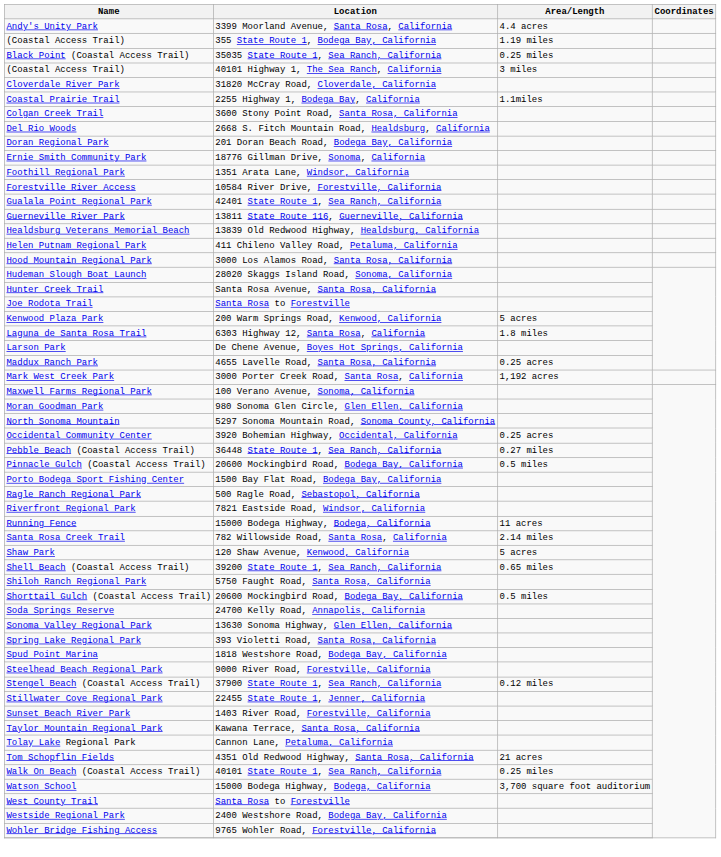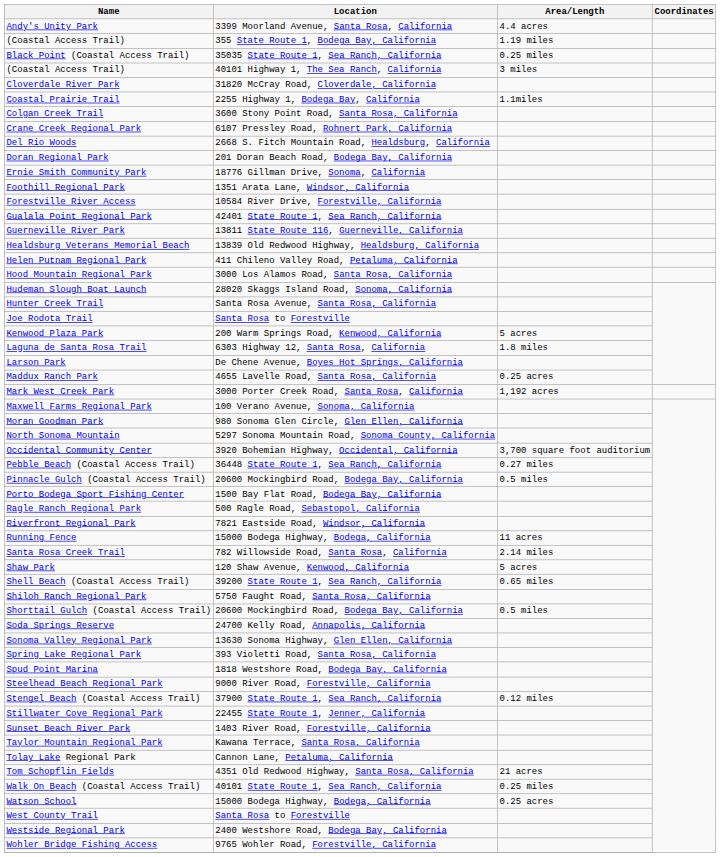 <table class=wikitable>
 <tr>
 <th>Name</th>
 <th>Location</th>
 <th>Area/Length</th>
 <th>Coordinates</th>
 </tr>
 <tr>
 <td><a href='#'>Andy's Unity Park</a></td>
 <td>3399 Moorland Avenue, <a href='#'>Santa Rosa</a>, <a href='#'>California</a></td>
 <td>4.4 acres</td>
 <td></td>
 </tr>
 <tr>
 <td> (Coastal Access Trail)</td>
 <td>355 <a href='#'>State Route 1</a>, <a href='#'>Bodega Bay, California</a></td>
 <td>1.19 miles</td>
 <td></td>
 </tr>
 <tr>
 <td><a href='#'>Black Point</a> (Coastal Access Trail)</td>
 <td>35035 <a href='#'>State Route 1</a>, <a href='#'>Sea Ranch, California</a></td>
 <td>0.25 miles</td>
 <td></td>
 </tr>
 <tr>
 <td> (Coastal Access Trail)</td>
 <td>40101 Highway 1, <a href='#'>The Sea Ranch</a>, <a href='#'>California</a></td>
 <td>3 miles</td>
 <td></td>
 </tr>
 <tr>
 <td><a href='#'>Cloverdale River Park</a></td>
 <td>31820 McCray Road, <a href='#'>Cloverdale, California</a></td>
 <td></td>
 <td></td>
 </tr>
 <tr>
 <td><a href='#'>Coastal Prairie Trail</a></td>
 <td>2255 Highway 1, <a href='#'>Bodega Bay</a>, <a href='#'>California</a></td>
 <td>1.1miles</td>
 <td></td>
 </tr>
 <tr>
 <td><a href='#'>Colgan Creek Trail</a></td>
 <td>3600 Stony Point Road, <a href='#'>Santa Rosa, California</a></td>
+<td></td>
+<td></td>
+</tr>
+<tr>
+<td><a href='#'>Crane Creek Regional Park</a></td>
+<td>6107 Pressley Road, <a href='#'>Rohnert Park, California</a></td>
 <td></td>
 <td></td>
 </tr>
 <tr>
 <td><a href='#'>Del Rio Woods</a></td>
 <td>2668 S. Fitch Mountain Road, <a href='#'>Healdsburg</a>, <a href='#'>California</a></td>
 <td></td>
 <td></td>
 </tr>
 <tr>
 <td><a href='#'>Doran Regional Park</a></td>
 <td>201 Doran Beach Road, <a href='#'>Bodega Bay, California</a></td>
 <td></td>
 <td></td>
 </tr>
 <tr>
 <td><a href='#'>Ernie Smith Community Park</a></td>
 <td>18776 Gillman Drive, <a href='#'>Sonoma</a>, <a href='#'>California</a></td>
 <td></td>
 <td></td>
 </tr>
 <tr>
 <td><a href='#'>Foothill Regional Park</a></td>
 <td>1351 Arata Lane, <a href='#'>Windsor, California</a></td>
 <td></td>
 <td></td>
 </tr>
 <tr>
 <td><a href='#'>Forestville River Access</a></td>
 <td>10584 River Drive, <a href='#'>Forestville, California</a></td>
 <td></td>
 <td></td>
 </tr>
 <tr>
 <td><a href='#'>Gualala Point Regional Park</a></td>
 <td>42401 <a href='#'>State Route 1</a>, <a href='#'>Sea Ranch, California</a></td>
 <td></td>
 <td></td>
 </tr>
 <tr>
 <td><a href='#'>Guerneville River Park</a></td>
 <td>13811 <a href='#'>State Route 116</a>, <a href='#'>Guerneville, California</a></td>
 <td></td>
 <td></td>
 </tr>
 <tr>
 <td><a href='#'>Healdsburg Veterans Memorial Beach</a></td>
 <td>13839 Old Redwood Highway, <a href='#'>Healdsburg, California</a></td>
 <td></td>
 <td></td>
 </tr>
 <tr>
 <td><a href='#'>Helen Putnam Regional Park</a></td>
 <td>411 Chileno Valley Road, <a href='#'>Petaluma, California</a></td>
 <td></td>
 <td></td>
 </tr>
 <tr>
 <td><a href='#'>Hood Mountain Regional Park</a></td>
 <td>3000 Los Alamos Road, <a href='#'>Santa Rosa, California</a></td>
 <td></td>
 <td></td>
 </tr>
 <tr>
 <td><a href='#'>Hudeman Slough Boat Launch</a></td>
 <td>28020 Skaggs Island Road, <a href='#'>Sonoma, California</a></td>
 <td></td>
 </tr>
 <tr>
 <td><a href='#'>Hunter Creek Trail</a></td>
 <td>Santa Rosa Avenue, <a href='#'>Santa Rosa, California</a></td>
 <td></td>
 </tr>
 <tr>
 <td><a href='#'>Joe Rodota Trail</a></td>
 <td><a href='#'>Santa Rosa</a> to <a href='#'>Forestville</a></td>
 <td></td>
 </tr>
 <tr>
 <td><a href='#'>Kenwood Plaza Park</a></td>
 <td>200 Warm Springs Road, <a href='#'>Kenwood, California</a></td>
 <td>5 acres</td>
 </tr>
 <tr>
 <td><a href='#'>Laguna de Santa Rosa Trail</a></td>
 <td>6303 Highway 12, <a href='#'>Santa Rosa</a>, <a href='#'>California</a></td>
 <td>1.8 miles</td>
 </tr>
 <tr>
 <td><a href='#'>Larson Park</a></td>
 <td>De Chene Avenue, <a href='#'>Boyes Hot Springs, California</a></td>
 <td></td>
 </tr>
 <tr>
 <td><a href='#'>Maddux Ranch Park</a></td>
 <td>4655 Lavelle Road, <a href='#'>Santa Rosa, California</a></td>
 <td>0.25 acres</td>
 </tr>
 <tr>
 <td><a href='#'>Mark West Creek Park</a></td>
 <td>3000 Porter Creek Road, <a href='#'>Santa Rosa</a>, <a href='#'>California</a></td>
 <td>1,192 acres</td>
 <td></td>
 </tr>
 <tr>
 <td><a href='#'>Maxwell Farms Regional Park</a></td>
 <td>100 Verano Avenue, <a href='#'>Sonoma, California</a></td>
 <td></td>
 </tr>
 <tr>
 <td><a href='#'>Moran Goodman Park</a></td>
 <td>980 Sonoma Glen Circle, <a href='#'>Glen Ellen, California</a></td>
 <td></td>
 </tr>
 <tr>
 <td><a href='#'>North Sonoma Mountain</a></td>
 <td>5297 Sonoma Mountain Road, <a href='#'>Sonoma County, California</a></td>
 <td></td>
 </tr>
 <tr>
 <td><a href='#'>Occidental Community Center</a></td>
 <td>3920 Bohemian Highway, <a href='#'>Occidental, California</a></td>
-<td>0.25 acres</td>
+<td>3,700 square foot auditorium</td>
 </tr>
 <tr>
 <td><a href='#'>Pebble Beach</a> (Coastal Access Trail)</td>
 <td>36448 <a href='#'>State Route 1</a>, <a href='#'>Sea Ranch, California</a></td>
 <td>0.27 miles</td>
 </tr>
 <tr>
 <td><a href='#'>Pinnacle Gulch</a> (Coastal Access Trail)</td>
 <td>20600 Mockingbird Road, <a href='#'>Bodega Bay, California</a></td>
 <td>0.5 miles</td>
 </tr>
 <tr>
 <td><a href='#'>Porto Bodega Sport Fishing Center</a></td>
 <td>1500 Bay Flat Road, <a href='#'>Bodega Bay, California</a></td>
 <td></td>
 </tr>
 <tr>
 <td><a href='#'>Ragle Ranch Regional Park</a></td>
 <td>500 Ragle Road, <a href='#'>Sebastopol, California</a></td>
 <td></td>
 </tr>
 <tr>
 <td><a href='#'>Riverfront Regional Park</a></td>
 <td>7821 Eastside Road, <a href='#'>Windsor, California</a></td>
 <td></td>
 </tr>
 <tr>
 <td><a href='#'>Running Fence</a></td>
 <td>15000 Bodega Highway, <a href='#'>Bodega, California</a></td>
 <td>11 acres</td>
 </tr>
 <tr>
 <td><a href='#'>Santa Rosa Creek Trail</a></td>
 <td>782 Willowside Road, <a href='#'>Santa Rosa</a>, <a href='#'>California</a></td>
 <td>2.14 miles</td>
 </tr>
 <tr>
 <td><a href='#'>Shaw Park</a></td>
 <td>120 Shaw Avenue, <a href='#'>Kenwood, California</a></td>
 <td>5 acres</td>
 </tr>
 <tr>
 <td><a href='#'>Shell Beach</a> (Coastal Access Trail)</td>
 <td>39200 <a href='#'>State Route 1</a>, <a href='#'>Sea Ranch, California</a></td>
 <td>0.65 miles</td>
 </tr>
 <tr>
 <td><a href='#'>Shiloh Ranch Regional Park</a></td>
 <td>5750 Faught Road, <a href='#'>Santa Rosa, California</a></td>
 <td></td>
 </tr>
 <tr>
 <td><a href='#'>Shorttail Gulch</a> (Coastal Access Trail)</td>
 <td>20600 Mockingbird Road, <a href='#'>Bodega Bay, California</a></td>
 <td>0.5 miles</td>
 </tr>
 <tr>
 <td><a href='#'>Soda Springs Reserve</a></td>
 <td>24700 Kelly Road, <a href='#'>Annapolis, California</a></td>
 <td></td>
 </tr>
 <tr>
 <td><a href='#'>Sonoma Valley Regional Park</a></td>
 <td>13630 Sonoma Highway, <a href='#'>Glen Ellen, California</a></td>
 <td></td>
 </tr>
 <tr>
 <td><a href='#'>Spring Lake Regional Park</a></td>
 <td>393 Violetti Road, <a href='#'>Santa Rosa, California</a></td>
 <td></td>
 </tr>
 <tr>
 <td><a href='#'>Spud Point Marina</a></td>
 <td>1818 Westshore Road, <a href='#'>Bodega Bay, California</a></td>
 <td></td>
 </tr>
 <tr>
 <td><a href='#'>Steelhead Beach Regional Park</a></td>
 <td>9000 River Road, <a href='#'>Forestville, California</a></td>
 <td></td>
 </tr>
 <tr>
 <td><a href='#'>Stengel Beach</a> (Coastal Access Trail)</td>
 <td>37900 <a href='#'>State Route 1</a>, <a href='#'>Sea Ranch, California</a></td>
 <td>0.12 miles</td>
 </tr>
 <tr>
 <td><a href='#'>Stillwater Cove Regional Park</a></td>
 <td>22455 <a href='#'>State Route 1</a>, <a href='#'>Jenner, California</a></td>
 <td></td>
 </tr>
 <tr>
 <td><a href='#'>Sunset Beach River Park</a></td>
 <td>1403 River Road, <a href='#'>Forestville, California</a></td>
 <td></td>
 </tr>
 <tr>
 <td><a href='#'>Taylor Mountain Regional Park</a></td>
 <td>Kawana Terrace, <a href='#'>Santa Rosa, California</a></td>
 <td></td>
 </tr>
 <tr>
 <td><a href='#'>Tolay Lake</a> Regional Park</td>
 <td>Cannon Lane, <a href='#'>Petaluma, California</a></td>
 <td></td>
 </tr>
 <tr>
 <td><a href='#'>Tom Schopflin Fields</a></td>
 <td>4351 Old Redwood Highway, <a href='#'>Santa Rosa, California</a></td>
 <td>21 acres</td>
 </tr>
 <tr>
 <td><a href='#'>Walk On Beach</a> (Coastal Access Trail)</td>
 <td>40101 <a href='#'>State Route 1</a>, <a href='#'>Sea Ranch, California</a></td>
 <td>0.25 miles</td>
 </tr>
 <tr>
 <td><a href='#'>Watson School</a></td>
 <td>15000 Bodega Highway, <a href='#'>Bodega, California</a></td>
-<td>3,700 square foot auditorium</td>
+<td>0.25 acres</td>
 </tr>
 <tr>
 <td><a href='#'>West County Trail</a></td>
 <td><a href='#'>Santa Rosa</a> to <a href='#'>Forestville</a></td>
 <td></td>
 </tr>
 <tr>
 <td><a href='#'>Westside Regional Park</a></td>
 <td>2400 Westshore Road, <a href='#'>Bodega Bay, California</a></td>
 <td></td>
 </tr>
 <tr>
 <td><a href='#'>Wohler Bridge Fishing Access</a></td>
 <td>9765 Wohler Road, <a href='#'>Forestville, California</a></td>
 <td></td>
 </tr>
 <tr>
 </tr>
 </table>
